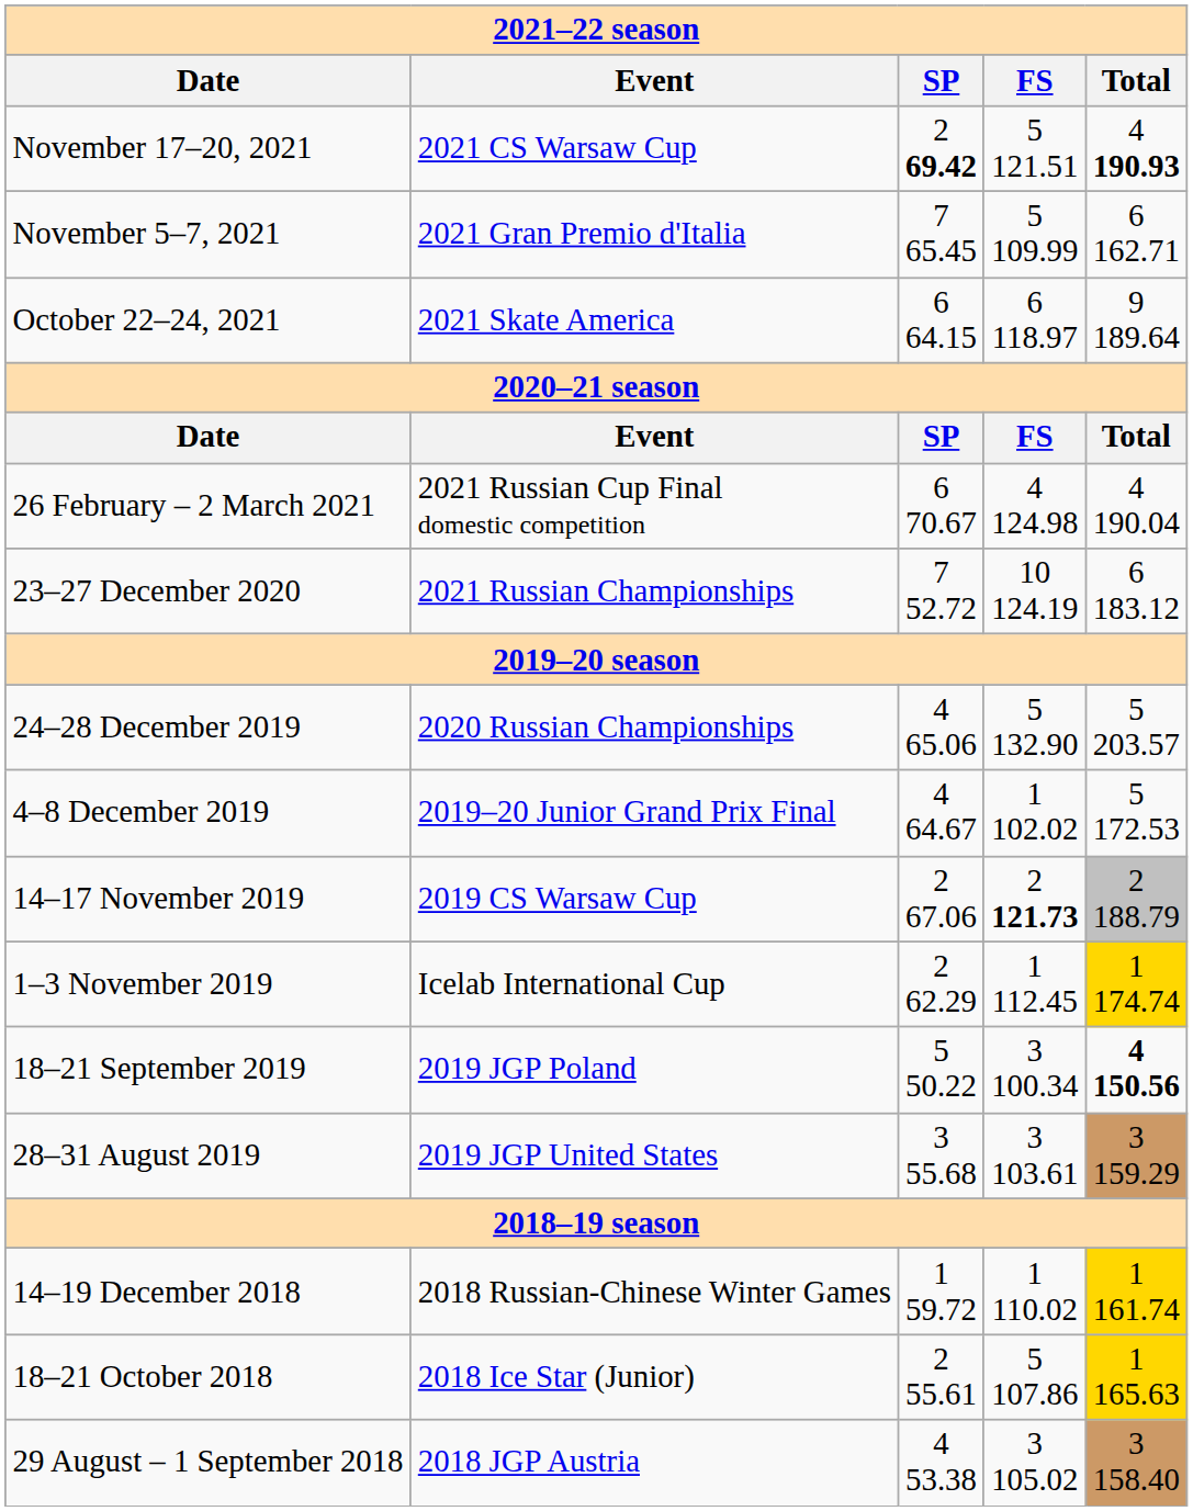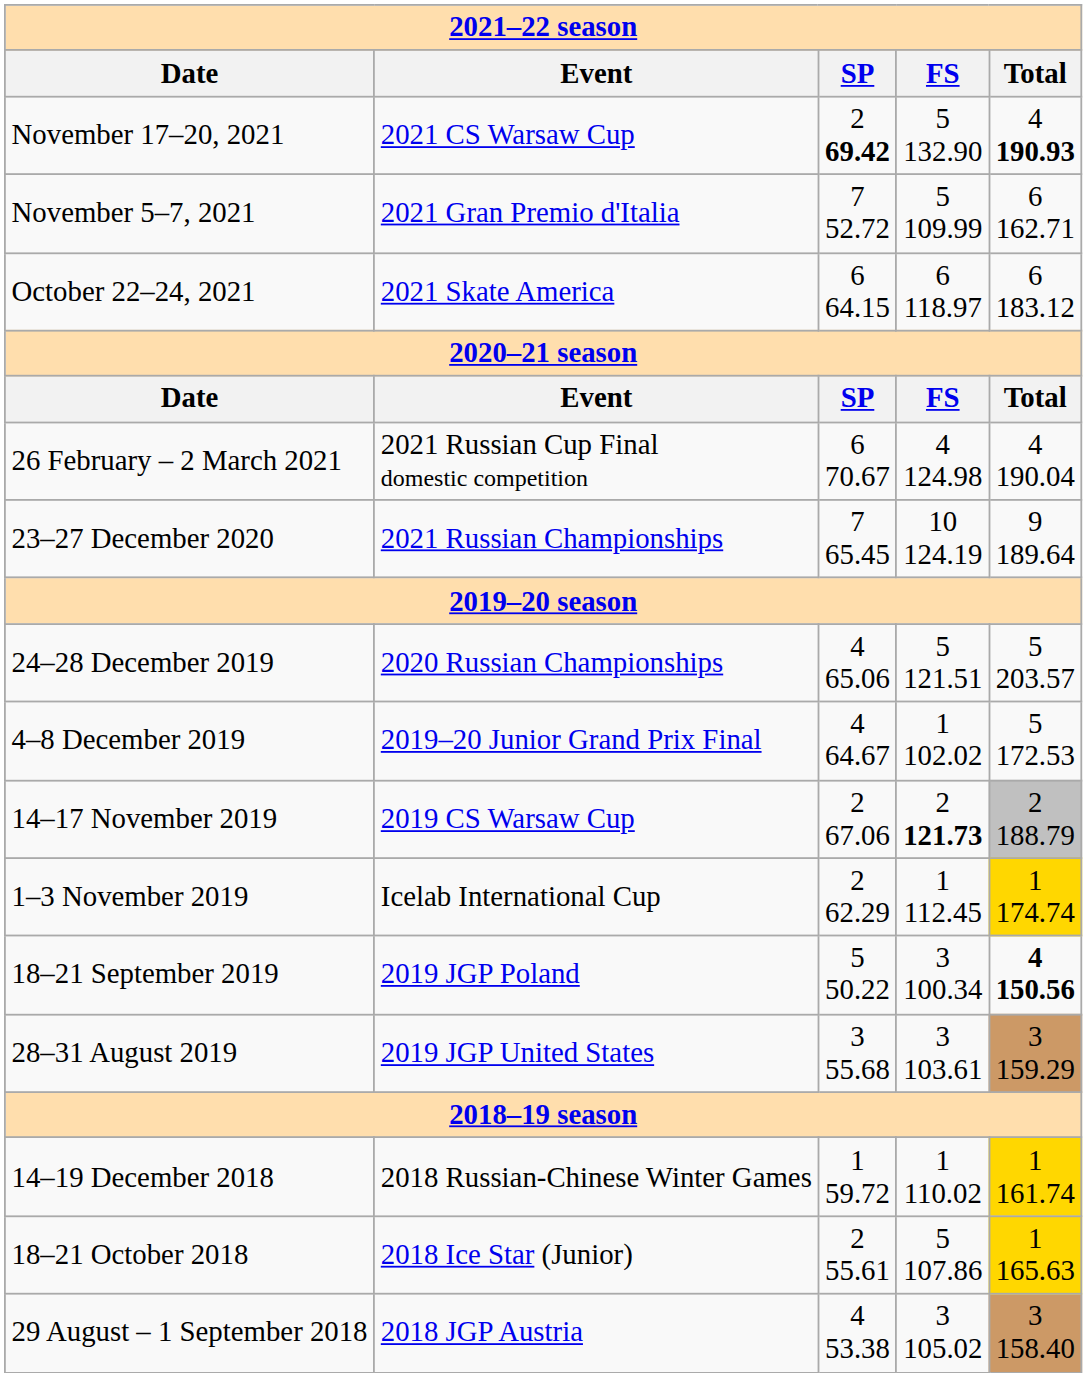 <table class="wikitable">
 <tr>
 <td style="background-color: #ffdead; " colspan=5 align=center><a href='#'><strong>2021–22 season</strong></a></td>
 </tr>
 <tr>
 <th>Date</th>
 <th>Event</th>
 <th><a href='#'>SP</a></th>
 <th><a href='#'>FS</a></th>
 <th>Total</th>
 </tr>
 <tr>
 <td>November 17–20, 2021</td>
 <td><a href='#'>2021 CS Warsaw Cup</a></td>
 <td align=center>2 <br> <strong>69.42</strong></td>
-<td align=center>5 <br> 121.51</td>
+<td align=center>5 <br> 132.90</td>
 <td align=center>4 <br> <strong>190.93</strong></td>
 </tr>
 <tr>
 <td>November 5–7, 2021</td>
 <td><a href='#'>2021 Gran Premio d'Italia</a></td>
-<td align=center>7 <br> 65.45</td>
+<td align=center>7 <br> 52.72</td>
 <td align=center>5 <br> 109.99</td>
 <td align=center>6 <br> 162.71</td>
 </tr>
 <tr>
 <td>October 22–24, 2021</td>
 <td><a href='#'>2021 Skate America</a></td>
 <td align=center>6 <br> 64.15</td>
 <td align=center>6 <br> 118.97</td>
-<td align=center>9 <br> 189.64</td>
+<td align=center>6 <br> 183.12</td>
 </tr>
 <tr>
 <td style="background-color: #ffdead; " colspan=6 align=center><a href='#'><strong>2020–21 season</strong></a></td>
 </tr>
 <tr>
 <th>Date</th>
 <th>Event</th>
 <th><a href='#'>SP</a></th>
 <th><a href='#'>FS</a></th>
 <th>Total</th>
 </tr>
 <tr>
 <td>26 February – 2 March 2021</td>
 <td>2021 Russian Cup Final <br> <small>domestic competition</small></td>
 <td align=center>6 <br> 70.67</td>
 <td align=center>4 <br> 124.98</td>
 <td align=center>4 <br> 190.04</td>
 </tr>
 <tr>
 <td>23–27 December 2020</td>
 <td><a href='#'>2021 Russian Championships</a></td>
-<td align=center>7 <br> 52.72</td>
+<td align=center>7 <br> 65.45</td>
 <td align=center>10 <br> 124.19</td>
-<td align=center>6 <br> 183.12</td>
+<td align=center>9 <br> 189.64</td>
 </tr>
 <tr>
 <td style="background-color: #ffdead; " colspan=6 align=center><a href='#'><strong>2019–20 season</strong></a></td>
 </tr>
 <tr>
 <td>24–28 December 2019</td>
 <td><a href='#'>2020 Russian Championships</a></td>
 <td align=center>4 <br> 65.06</td>
-<td align=center>5 <br> 132.90</td>
+<td align=center>5 <br> 121.51</td>
 <td align=center>5 <br> 203.57</td>
 </tr>
 <tr>
 <td>4–8 December 2019</td>
 <td><a href='#'>2019–20 Junior Grand Prix Final</a></td>
 <td align=center>4 <br> 64.67</td>
 <td align=center>1 <br> 102.02</td>
 <td align=center>5 <br> 172.53</td>
 </tr>
 <tr>
 <td>14–17 November 2019</td>
 <td><a href='#'>2019 CS Warsaw Cup</a></td>
 <td align=center>2 <br> 67.06</td>
 <td align=center>2 <br> <strong>121.73</strong></td>
 <td align=center bgcolor=silver>2 <br> 188.79</td>
 </tr>
 <tr>
 <td>1–3 November 2019</td>
 <td>Icelab International Cup</td>
 <td align=center>2 <br> 62.29</td>
 <td align=center>1 <br> 112.45</td>
 <td align=center bgcolor=gold>1 <br> 174.74</td>
 </tr>
 <tr>
 <td>18–21 September 2019</td>
 <td><a href='#'>2019 JGP Poland</a></td>
 <td align=center>5 <br> 50.22</td>
 <td align=center>3 <br> 100.34</td>
 <td align=center><strong>4 <br> 150.56</strong></td>
 </tr>
 <tr>
 <td>28–31 August 2019</td>
 <td><a href='#'>2019 JGP United States</a></td>
 <td align=center>3 <br> 55.68</td>
 <td align=center>3 <br> 103.61</td>
 <td align=center bgcolor=cc9966>3 <br> 159.29</td>
 </tr>
 <tr>
 <td style="background-color: #ffdead; " colspan=6 align=center><a href='#'><strong>2018–19 season</strong></a></td>
 </tr>
 <tr>
 <td>14–19 December 2018</td>
 <td>2018 Russian-Chinese Winter Games</td>
 <td align=center>1 <br> 59.72</td>
 <td align=center>1 <br> 110.02</td>
 <td align=center bgcolor=gold>1 <br> 161.74</td>
 </tr>
 <tr>
 <td>18–21 October 2018</td>
 <td><a href='#'>2018 Ice Star</a> (Junior)</td>
 <td align=center>2 <br> 55.61</td>
 <td align=center>5 <br> 107.86</td>
 <td align=center bgcolor=gold>1 <br> 165.63</td>
 </tr>
 <tr>
 <td>29 August – 1 September 2018</td>
 <td><a href='#'>2018 JGP Austria</a></td>
 <td align=center>4 <br> 53.38</td>
 <td align=center>3 <br> 105.02</td>
 <td align=center bgcolor=cc9966>3 <br> 158.40</td>
 </tr>
 </table>
